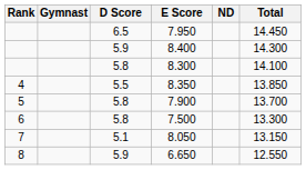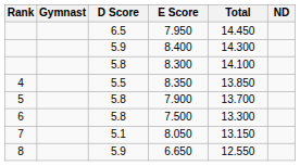 <table class="wikitable" style="text-align:center">
 <tr>
 <th>Rank</th>
 <th>Gymnast</th>
 <th style="width:5em">D Score</th>
 <th style="width:5em">E Score</th>
+<th style="width:5em">Total</th>
 <th style="width:2em">ND</th>
-<th style="width:5em">Total</th>
 </tr>
 <tr>
 <td></td>
 <td align=left></td>
 <td>6.5</td>
 <td>7.950</td>
+<td>14.450</td>
 <td></td>
-<td>14.450</td>
 </tr>
 <tr>
 <td></td>
 <td align=left></td>
 <td>5.9</td>
 <td>8.400</td>
+<td>14.300</td>
 <td></td>
-<td>14.300</td>
 </tr>
 <tr>
 <td></td>
 <td align=left></td>
 <td>5.8</td>
 <td>8.300</td>
+<td>14.100</td>
 <td></td>
-<td>14.100</td>
 </tr>
 <tr>
 <td>4</td>
 <td align=left></td>
 <td>5.5</td>
 <td>8.350</td>
+<td>13.850</td>
 <td></td>
-<td>13.850</td>
 </tr>
 <tr>
 <td>5</td>
 <td align=left></td>
 <td>5.8</td>
 <td>7.900</td>
+<td>13.700</td>
 <td></td>
-<td>13.700</td>
 </tr>
 <tr>
 <td>6</td>
 <td align=left></td>
 <td>5.8</td>
 <td>7.500</td>
+<td>13.300</td>
 <td></td>
-<td>13.300</td>
 </tr>
 <tr>
 <td>7</td>
 <td align=left></td>
 <td>5.1</td>
 <td>8.050</td>
+<td>13.150</td>
 <td></td>
-<td>13.150</td>
 </tr>
 <tr>
 <td>8</td>
 <td align=left></td>
 <td>5.9</td>
 <td>6.650</td>
+<td>12.550</td>
 <td></td>
-<td>12.550</td>
 </tr>
 </table>
